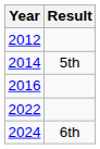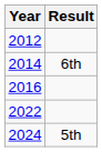 <table class="wikitable" style="text-align:center">
 <tr>
 <th>Year</th>
 <th>Result</th>
 </tr>
 <tr>
 <td><a href='#'>2012</a></td>
 <td></td>
 </tr>
 <tr>
 <td><a href='#'>2014</a></td>
-<td>5th</td>
+<td>6th</td>
 </tr>
 <tr>
 <td><a href='#'>2016</a></td>
 <td></td>
 </tr>
 <tr>
 <td><a href='#'>2022</a></td>
 <td></td>
 </tr>
 <tr>
 <td><a href='#'>2024</a></td>
-<td>6th</td>
+<td>5th</td>
 </tr>
 </table>
